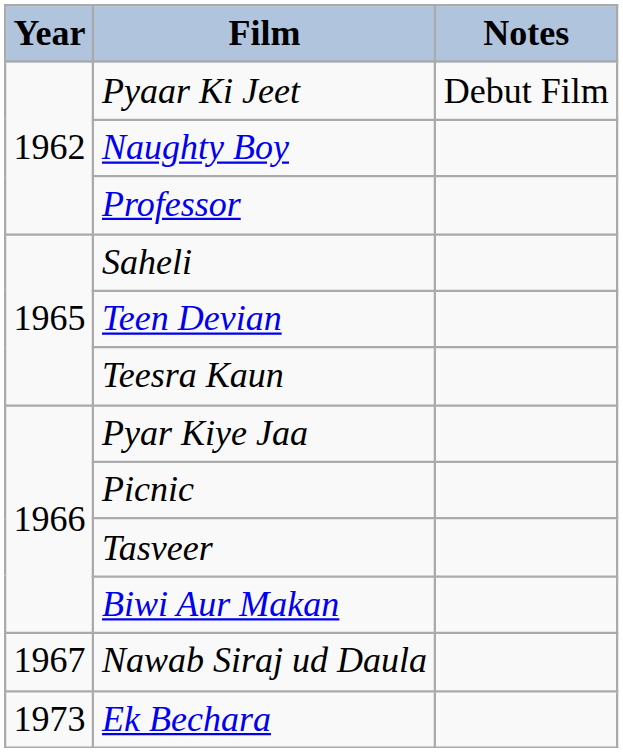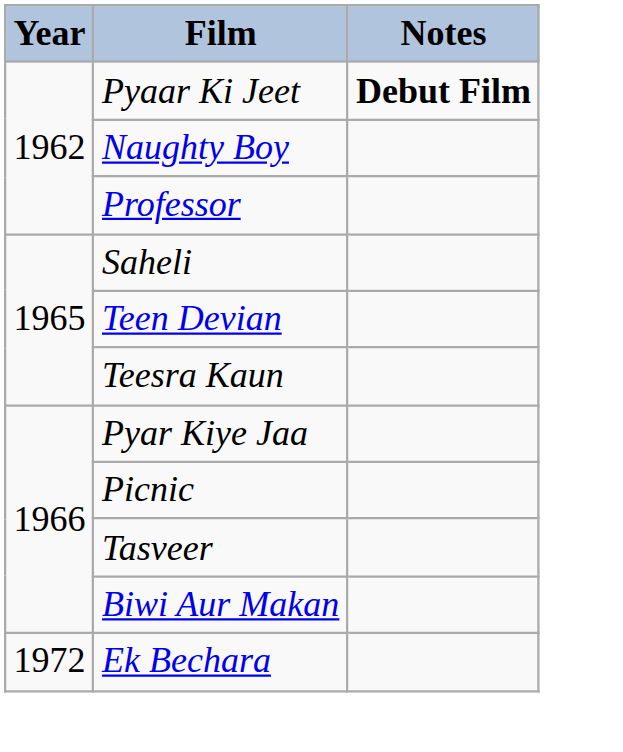 <table class="wikitable sortable" style="font-size:100%">
 <tr>
 <th style="background:#B0C4DE;">Year</th>
 <th style="background:#B0C4DE;">Film</th>
 <th style="background:#B0C4DE;" class="unsortable">Notes</th>
 </tr>
 <tr>
 <td rowspan="3">1962</td>
 <td><em>Pyaar Ki Jeet</em></td>
-<td>Debut Film</td>
+<td><strong>Debut Film</strong></td>
 </tr>
 <tr>
 <td><em><a href='#'>Naughty Boy</a></em></td>
 <td></td>
 </tr>
 <tr>
 <td><em><a href='#'>Professor</a></em></td>
 <td></td>
 </tr>
 <tr>
 <td rowspan=3>1965</td>
 <td><em>Saheli</em></td>
 <td></td>
 </tr>
 <tr>
 <td><em><a href='#'>Teen Devian</a></em></td>
 <td></td>
 </tr>
 <tr>
 <td><em>Teesra Kaun</em></td>
 <td></td>
 </tr>
 <tr>
 <td rowspan=4>1966</td>
 <td><em>Pyar Kiye Jaa</em></td>
 <td></td>
 </tr>
 <tr>
 <td><em>Picnic</em></td>
 <td></td>
 </tr>
 <tr>
 <td><em>Tasveer</em></td>
 <td></td>
 </tr>
 <tr>
 <td><em><a href='#'>Biwi Aur Makan</a></em></td>
 <td></td>
 </tr>
 <tr>
-<td>1967</td>
-<td><em>Nawab Siraj ud Daula</em></td>
-<td></td>
-</tr>
-<tr>
-<td>1973</td>
+<td>1972</td>
 <td><em><a href='#'>Ek Bechara</a></em></td>
 <td></td>
 </tr>
 </table>
